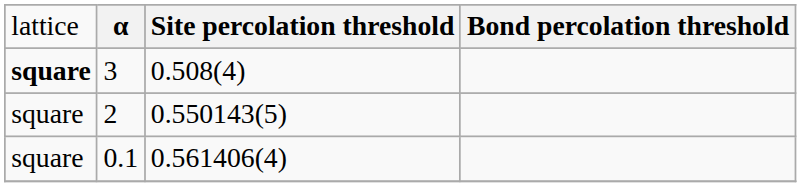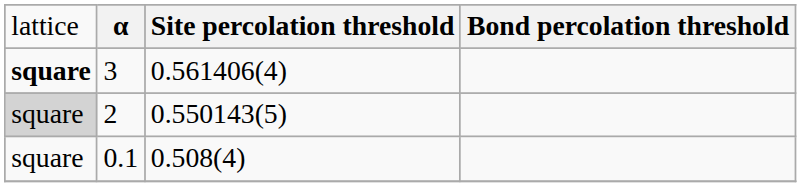 <table class="wikitable">
 <tr>
 <td>lattice</td>
 <th>α</th>
 <th>Site percolation threshold</th>
 <th>Bond percolation threshold</th>
 </tr>
 <tr>
 <td><strong>square</strong></td>
 <td>3</td>
-<td>0.508(4)</td>
+<td>0.561406(4)</td>
 <td></td>
 </tr>
 <tr>
-<td>square</td>
+<td style="background: lightgrey;">square</td>
 <td>2</td>
 <td>0.550143(5)</td>
 <td></td>
 </tr>
 <tr>
 <td>square</td>
 <td>0.1</td>
-<td>0.561406(4)</td>
+<td>0.508(4)</td>
 <td></td>
 </tr>
 <tr>
 </tr>
 </table>
